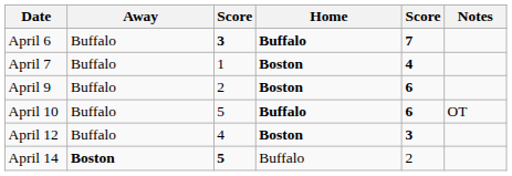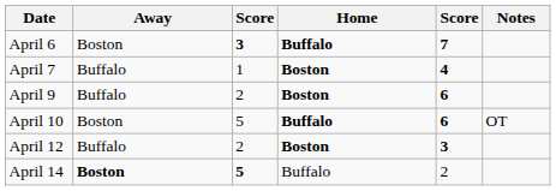 <table class="wikitable">
 <tr>
 <th bgcolor="#DDDDFF" width="60">Date</th>
 <th bgcolor="#DDDDFF" width="150">Away</th>
 <th bgcolor="#DDDDFF" width="5">Score</th>
 <th bgcolor="#DDDDFF" width="150">Home</th>
 <th bgcolor="#DDDDFF" width="5">Score</th>
 <th bgcolor="#DDDDFF" width="60">Notes</th>
 </tr>
 <tr>
 <td>April 6</td>
-<td>Buffalo</td>
+<td>Boston</td>
 <td><strong>3</strong></td>
 <td><strong>Buffalo </strong></td>
 <td><strong>7</strong></td>
 <td></td>
 </tr>
 <tr>
 <td>April 7</td>
 <td>Buffalo</td>
 <td>1</td>
 <td><strong>Boston </strong></td>
 <td><strong>4</strong></td>
 <td></td>
 </tr>
 <tr>
 <td>April 9</td>
 <td>Buffalo</td>
 <td>2</td>
 <td><strong>Boston </strong></td>
 <td><strong>6</strong></td>
 <td></td>
 </tr>
 <tr>
 <td>April 10</td>
-<td>Buffalo</td>
+<td>Boston</td>
 <td>5</td>
 <td><strong>Buffalo </strong></td>
 <td><strong>6</strong></td>
 <td>OT</td>
 </tr>
 <tr>
 <td>April 12</td>
 <td>Buffalo</td>
-<td>4</td>
+<td>2</td>
 <td><strong>Boston </strong></td>
 <td><strong>3</strong></td>
 <td></td>
 </tr>
 <tr>
 <td>April 14</td>
 <td><strong>Boston </strong></td>
 <td><strong>5</strong></td>
 <td>Buffalo</td>
 <td>2</td>
 <td></td>
 </tr>
 </table>
